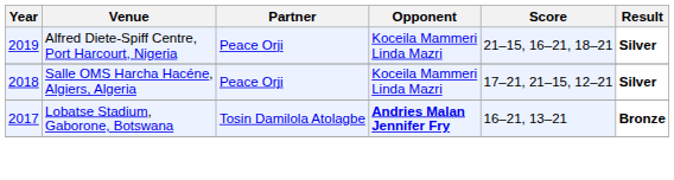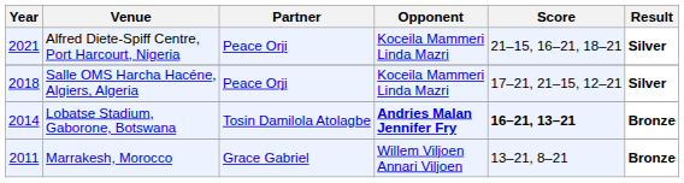 <table class="sortable wikitable" style="font-size: 90%;">
 <tr>
 <th>Year</th>
 <th>Venue</th>
 <th>Partner</th>
 <th>Opponent</th>
 <th>Score</th>
 <th>Result</th>
 </tr>
 <tr style="background:#ECF2FF">
-<td align="center"><a href='#'>2019</a></td>
+<td align="center"><a href='#'>2021</a></td>
 <td align="left">Alfred Diete-Spiff Centre,<br><a href='#'>Port Harcourt, Nigeria</a></td>
 <td align="left"> <a href='#'>Peace Orji</a></td>
 <td align="left"> <a href='#'>Koceila Mammeri</a> <br>  <a href='#'>Linda Mazri</a></td>
 <td align="left">21–15, 16–21, 18–21</td>
 <td style="text-align:left; background:white"> <strong>Silver</strong></td>
 </tr>
 <tr>
 </tr>
 <tr style="background:#ECF2FF">
 <td align="center"><a href='#'>2018</a></td>
 <td align="left"><a href='#'>Salle OMS Harcha Hacéne</a>,<br><a href='#'>Algiers, Algeria</a></td>
 <td align="left"> <a href='#'>Peace Orji</a></td>
 <td align="left"> <a href='#'>Koceila Mammeri</a> <br>  <a href='#'>Linda Mazri</a></td>
 <td align="left">17–21, 21–15, 12–21</td>
 <td style="text-align:left; background:white"> <strong>Silver</strong></td>
 </tr>
 <tr>
 </tr>
 <tr style="background:#ECF2FF">
-<td align="center"><a href='#'>2017</a></td>
+<td align="center"><a href='#'>2014</a></td>
 <td align="left"><a href='#'>Lobatse Stadium</a>,<br><a href='#'>Gaborone, Botswana</a></td>
 <td align="left"> <a href='#'>Tosin Damilola Atolagbe</a></td>
 <td align="left"><strong> <a href='#'>Andries Malan</a> <br>  <a href='#'>Jennifer Fry</a></strong></td>
-<td align="left">16–21, 13–21</td>
+<td align="left"><strong>16–21, 13–21</strong></td>
 <td style="text-align:left; background:white"> <strong>Bronze</strong></td>
 </tr>
 <tr>
 </tr>
+<tr style="background:#ECF2FF">
+<td align="center"><a href='#'>2011</a></td>
+<td align="left"><a href='#'>Marrakesh, Morocco</a></td>
+<td align="left"> <a href='#'>Grace Gabriel</a></td>
+<td align="left"> <a href='#'>Willem Viljoen</a> <br>  <a href='#'>Annari Viljoen</a></td>
+<td align="left">13–21, 8–21</td>
+<td style="text-align:left; background:white"> <strong>Bronze</strong></td>
+</tr>
 </table>
